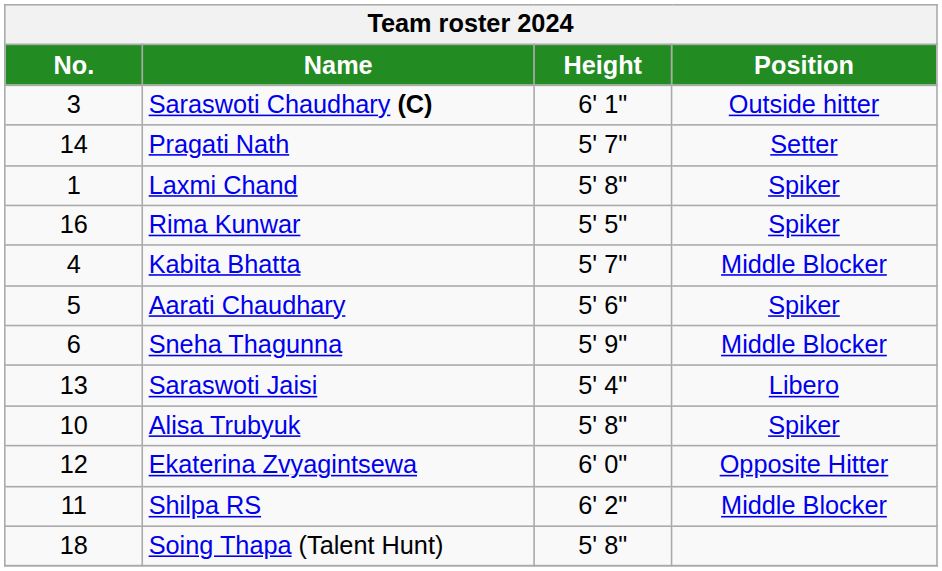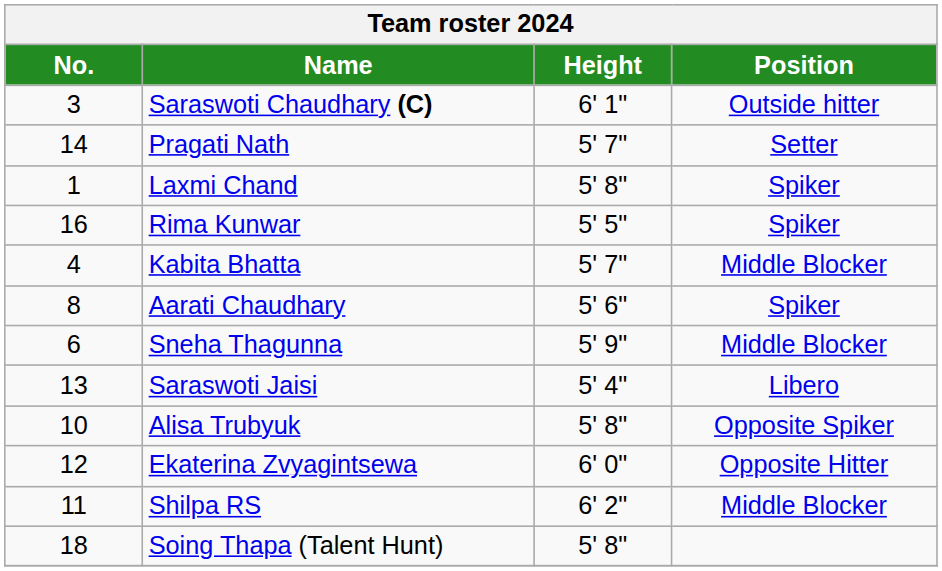 <table class="wikitable sortable" style="font-size:100%; text-align:center">
 <tr>
 <th colspan=6>Team roster 2024</th>
 </tr>
 <tr>
 <th style="width:5em; color:#FFFFFF; background-color:#228B22">No.</th>
 <th style="width:15em; color:#FFFFFF; background-color:#228B22">Name</th>
 <th style="width:5em; color:#FFFFFF; background-color:#228B22">Height</th>
 <th style="width:10em; color:#FFFFFF; background-color:#228B22">Position</th>
 </tr>
 <tr>
 <td>3</td>
 <td align=left> <a href='#'>Saraswoti Chaudhary</a><strong> (C)</strong></td>
 <td>6' 1"</td>
 <td><a href='#'>Outside hitter</a></td>
 </tr>
 <tr>
 <td>14</td>
 <td align=left> <a href='#'>Pragati Nath</a></td>
 <td>5' 7"</td>
 <td><a href='#'>Setter</a></td>
 </tr>
 <tr>
 <td>1</td>
 <td align=left> <a href='#'>Laxmi Chand</a></td>
 <td>5' 8"</td>
 <td><a href='#'>Spiker</a></td>
 </tr>
 <tr>
 <td>16</td>
 <td align=left> <a href='#'>Rima Kunwar</a></td>
 <td>5' 5"</td>
 <td><a href='#'>Spiker</a></td>
 </tr>
 <tr>
 <td>4</td>
 <td align=left> <a href='#'>Kabita Bhatta</a></td>
 <td>5' 7"</td>
 <td><a href='#'>Middle Blocker</a></td>
 </tr>
 <tr>
-<td>5</td>
+<td>8</td>
 <td align=left> <a href='#'>Aarati Chaudhary</a></td>
 <td>5' 6"</td>
 <td><a href='#'> Spiker</a></td>
 </tr>
 <tr>
 <td>6</td>
 <td align=left> <a href='#'>Sneha Thagunna</a></td>
 <td>5' 9"</td>
 <td><a href='#'> Middle Blocker</a></td>
 </tr>
 <tr>
 <td>13</td>
 <td align=left> <a href='#'>Saraswoti Jaisi</a></td>
 <td>5' 4"</td>
 <td><a href='#'> Libero</a></td>
 </tr>
 <tr>
 <td>10</td>
 <td align=left> <a href='#'>Alisa Trubyuk</a></td>
 <td>5' 8"</td>
-<td><a href='#'>Spiker</a></td>
+<td><a href='#'> Opposite Spiker</a></td>
 </tr>
 <tr>
 <td>12</td>
 <td align=left> <a href='#'>Ekaterina Zvyagintsewa</a></td>
 <td>6' 0"</td>
 <td><a href='#'> Opposite Hitter</a></td>
 </tr>
 <tr>
 <td>11</td>
 <td align=left> <a href='#'>Shilpa RS</a></td>
 <td>6' 2"</td>
 <td><a href='#'> Middle Blocker</a></td>
 </tr>
 <tr>
 <td>18</td>
 <td align=left> <a href='#'>Soing Thapa</a> (Talent Hunt) </td>
 <td>5' 8"</td>
 <td></td>
 </tr>
 <tr>
 </tr>
 </table>
